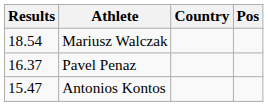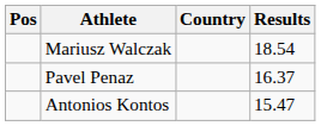 <table class="wikitable wikble">
 <tr>
-<th>Results</th>
+<th>Pos</th>
 <th>Athlete</th>
 <th>Country</th>
-<th>Pos</th>
+<th>Results</th>
 </tr>
 <tr>
-<td>18.54</td>
+<td align="center"></td>
 <td>Mariusz Walczak</td>
 <td></td>
-<td align="center"></td>
+<td>18.54</td>
 </tr>
 <tr>
-<td>16.37</td>
+<td align="center"></td>
 <td>Pavel Penaz</td>
 <td></td>
-<td align="center"></td>
+<td>16.37</td>
 </tr>
 <tr>
-<td>15.47</td>
+<td align="center"></td>
 <td>Antonios Kontos</td>
 <td></td>
-<td align="center"></td>
+<td>15.47</td>
 </tr>
 </table>
